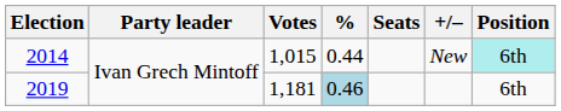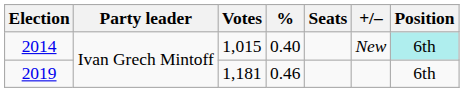 <table class="wikitable" style="text-align:center">
 <tr>
 <th>Election</th>
 <th>Party leader</th>
 <th>Votes</th>
 <th>%</th>
 <th>Seats</th>
 <th>+/–</th>
 <th>Position</th>
 </tr>
 <tr>
 <td><a href='#'>2014</a></td>
 <td rowspan="2">Ivan Grech Mintoff</td>
 <td>1,015</td>
-<td>0.44</td>
+<td>0.40</td>
 <td></td>
 <td><em>New</em></td>
 <td style="background: paleturquoise;">6th</td>
 </tr>
 <tr>
 <td><a href='#'>2019</a></td>
 <td>1,181</td>
-<td style="background: lightblue;">0.46</td>
+<td>0.46</td>
 <td></td>
 <td></td>
 <td> 6th</td>
 </tr>
 </table>
